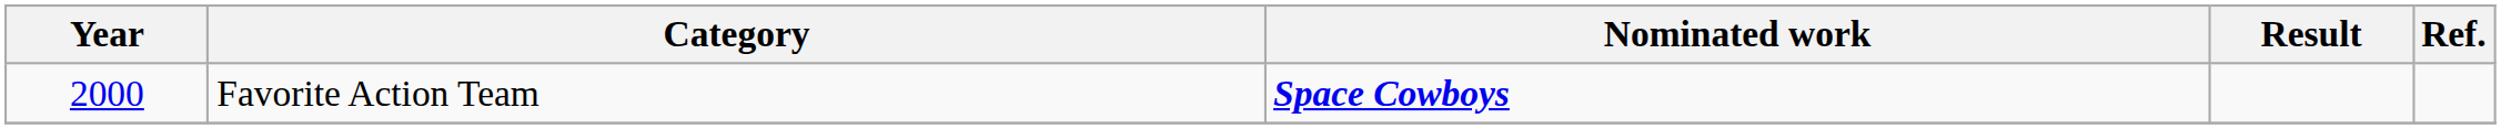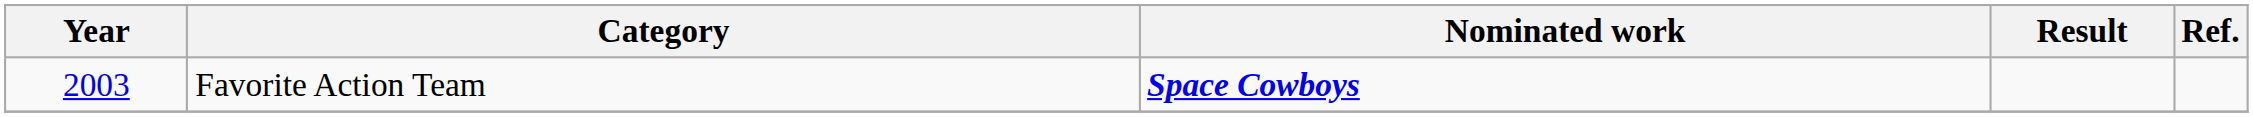 <table class=wikitable>
 <tr>
 <th scope="col" style="width:5em;">Year</th>
 <th scope="col" style="width:28em;">Category</th>
 <th scope="col" style="width:25em;">Nominated work</th>
 <th scope="col" style="width:5em;">Result</th>
 <th>Ref.</th>
 </tr>
 <tr>
-<td style="text-align:center;"><a href='#'>2000</a></td>
+<td style="text-align:center;"><a href='#'>2003</a></td>
 <td>Favorite Action Team</td>
 <td><strong><em><a href='#'>Space Cowboys</a></em></strong></td>
 <td></td>
 <td align="center"></td>
 </tr>
 <tr>
 </tr>
 </table>
